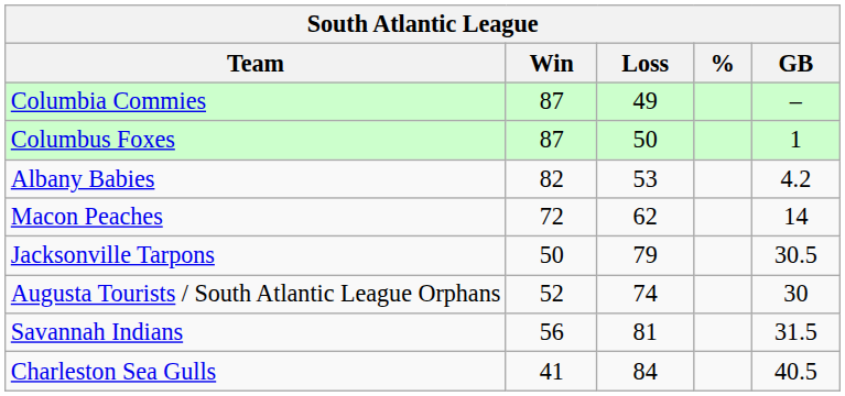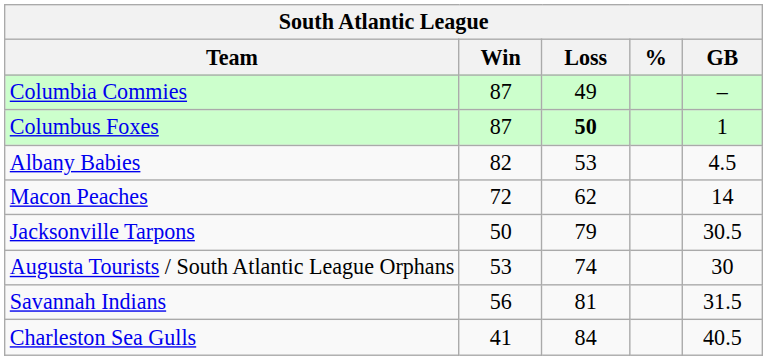 <table class="wikitable">
 <tr>
 <th colspan="5">South Atlantic League</th>
 </tr>
 <tr>
 <th width="60%">Team</th>
 <th>Win</th>
 <th>Loss</th>
 <th>%</th>
 <th>GB</th>
 </tr>
 <tr align=center bgcolor=ccffcc>
 <td align=left><a href='#'>Columbia Commies</a></td>
 <td>87</td>
 <td>49</td>
 <td></td>
 <td>–</td>
 </tr>
 <tr align=center bgcolor=ccffcc>
 <td align=left><a href='#'>Columbus Foxes</a></td>
 <td>87</td>
-<td>50</td>
+<td><strong>50</strong></td>
 <td></td>
 <td>1</td>
 </tr>
 <tr align=center>
 <td align=left><a href='#'>Albany Babies</a></td>
 <td>82</td>
 <td>53</td>
 <td></td>
-<td>4.2</td>
+<td>4.5</td>
 </tr>
 <tr align=center>
 <td align=left><a href='#'>Macon Peaches</a></td>
 <td>72</td>
 <td>62</td>
 <td></td>
 <td>14</td>
 </tr>
 <tr align=center>
 <td align=left><a href='#'>Jacksonville Tarpons</a></td>
 <td>50</td>
 <td>79</td>
 <td></td>
 <td>30.5</td>
 </tr>
 <tr align=center>
 <td align=left><a href='#'>Augusta Tourists</a> / South Atlantic League Orphans</td>
-<td>52</td>
+<td>53</td>
 <td>74</td>
 <td></td>
 <td>30</td>
 </tr>
 <tr align=center>
 <td align=left><a href='#'>Savannah Indians</a></td>
 <td>56</td>
 <td>81</td>
 <td></td>
 <td>31.5</td>
 </tr>
 <tr align=center>
 <td align=left><a href='#'>Charleston Sea Gulls</a></td>
 <td>41</td>
 <td>84</td>
 <td></td>
 <td>40.5</td>
 </tr>
 </table>
